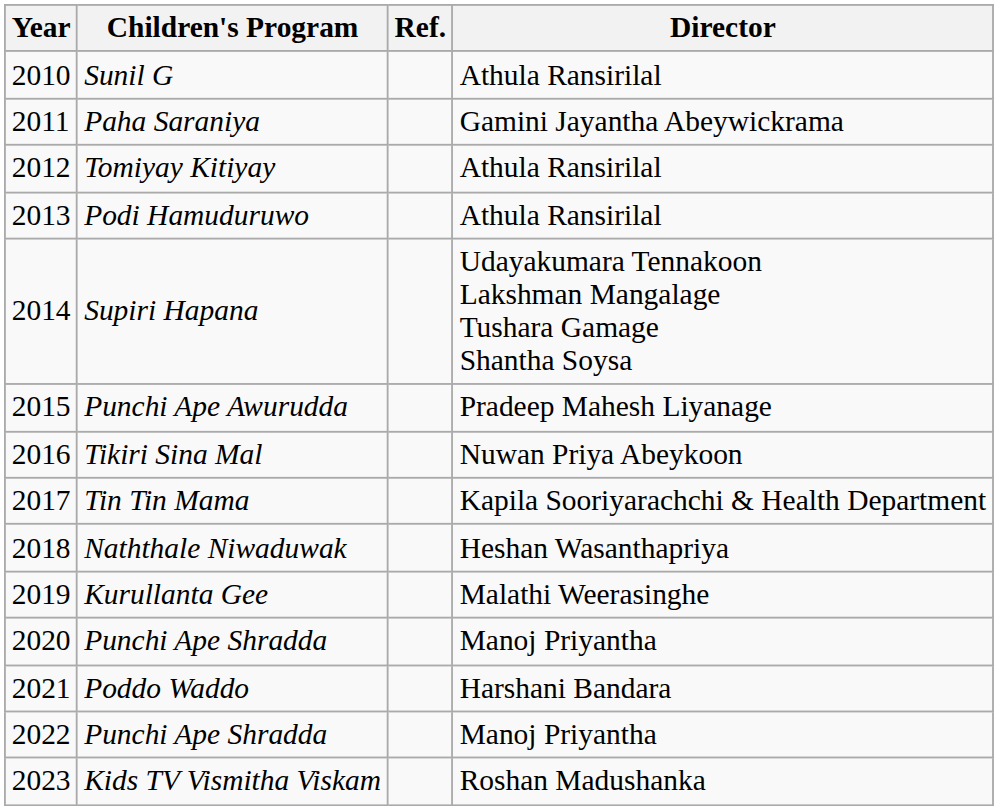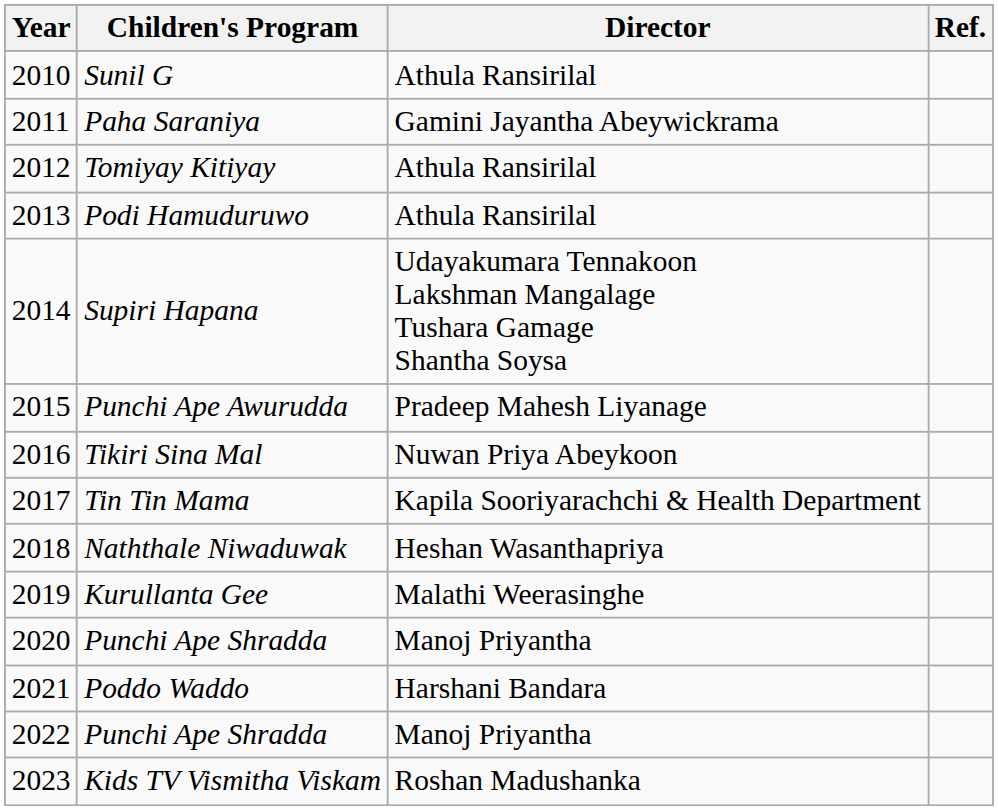 <table class="wikitable">
 <tr>
 <th>Year</th>
 <th>Children's Program</th>
+<th>Director</th>
 <th>Ref.</th>
-<th>Director</th>
 </tr>
 <tr>
 <td>2010</td>
 <td><em>Sunil G</em></td>
+<td>Athula Ransirilal</td>
 <td></td>
-<td>Athula Ransirilal</td>
 </tr>
 <tr>
 <td>2011</td>
 <td><em>Paha Saraniya</em></td>
+<td>Gamini Jayantha Abeywickrama</td>
 <td></td>
-<td>Gamini Jayantha Abeywickrama</td>
 </tr>
 <tr>
 <td>2012</td>
 <td><em>Tomiyay Kitiyay</em></td>
+<td>Athula Ransirilal</td>
 <td></td>
-<td>Athula Ransirilal</td>
 </tr>
 <tr>
 <td>2013</td>
 <td><em>Podi Hamuduruwo</em></td>
+<td>Athula Ransirilal</td>
 <td></td>
-<td>Athula Ransirilal</td>
 </tr>
 <tr>
 <td>2014</td>
 <td><em>Supiri Hapana</em></td>
+<td>Udayakumara Tennakoon <br> Lakshman Mangalage <br> Tushara Gamage <br> Shantha Soysa</td>
 <td></td>
-<td>Udayakumara Tennakoon <br> Lakshman Mangalage <br> Tushara Gamage <br> Shantha Soysa</td>
 </tr>
 <tr>
 <td>2015</td>
 <td><em>Punchi Ape Awurudda</em></td>
+<td>Pradeep Mahesh Liyanage</td>
 <td></td>
-<td>Pradeep Mahesh Liyanage</td>
 </tr>
 <tr>
 <td>2016</td>
 <td><em>Tikiri Sina Mal</em></td>
+<td>Nuwan Priya Abeykoon</td>
 <td></td>
-<td>Nuwan Priya Abeykoon</td>
 </tr>
 <tr>
 <td>2017</td>
 <td><em>Tin Tin Mama</em></td>
+<td>Kapila Sooriyarachchi & Health Department</td>
 <td></td>
-<td>Kapila Sooriyarachchi & Health Department</td>
 </tr>
 <tr>
 <td>2018</td>
 <td><em>Naththale Niwaduwak</em></td>
+<td>Heshan Wasanthapriya</td>
 <td></td>
-<td>Heshan Wasanthapriya</td>
 </tr>
 <tr>
 <td>2019</td>
 <td><em>Kurullanta Gee</em></td>
+<td>Malathi Weerasinghe</td>
 <td></td>
-<td>Malathi Weerasinghe</td>
 </tr>
 <tr>
 <td>2020</td>
 <td><em>Punchi Ape Shradda</em></td>
+<td>Manoj Priyantha</td>
 <td></td>
-<td>Manoj Priyantha</td>
 </tr>
 <tr>
 <td>2021</td>
 <td><em>Poddo Waddo</em></td>
+<td>Harshani Bandara</td>
 <td></td>
-<td>Harshani Bandara</td>
 </tr>
 <tr>
 <td>2022</td>
 <td><em>Punchi Ape Shradda</em></td>
+<td>Manoj Priyantha</td>
 <td></td>
-<td>Manoj Priyantha</td>
 </tr>
 <tr>
 <td>2023</td>
 <td><em>Kids TV Vismitha Viskam</em></td>
+<td>Roshan Madushanka</td>
 <td></td>
-<td>Roshan Madushanka</td>
 </tr>
 </table>
